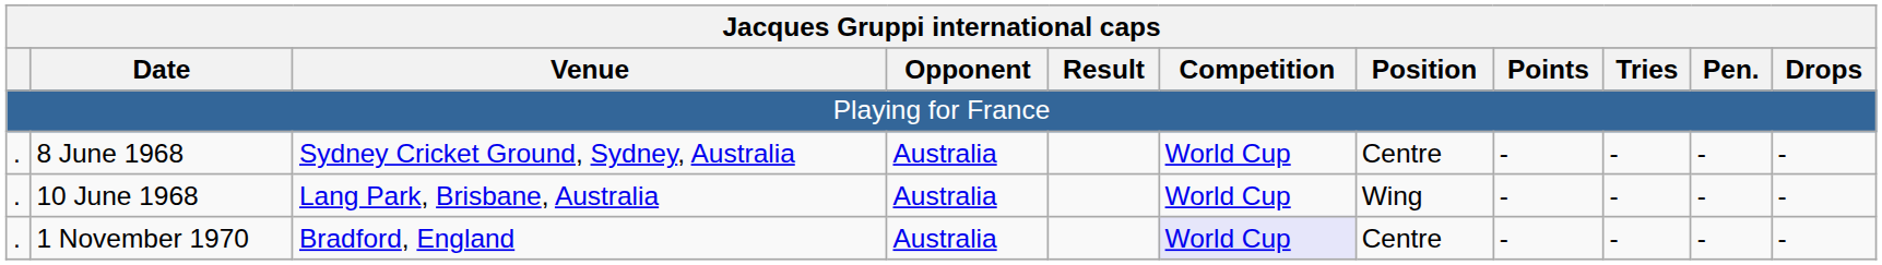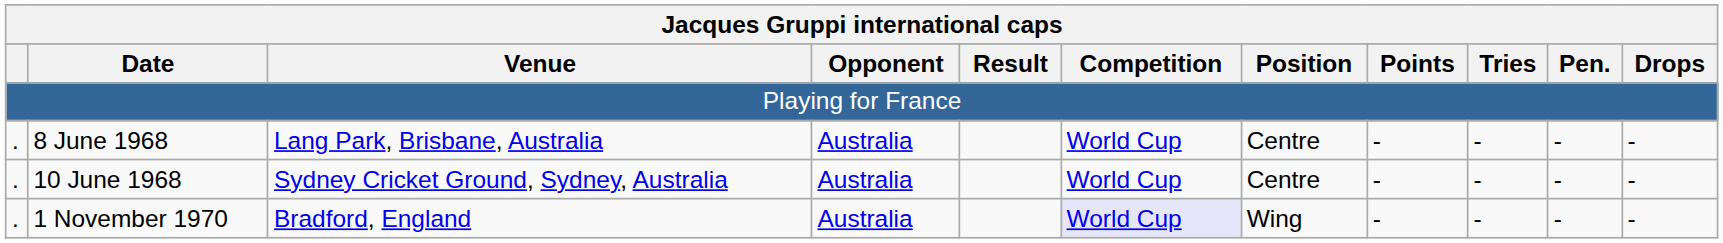 <table class="wikitable sortable" style="float:center; border:1px; font-size:90%; margin-left:1em;" border="1">
 <tr>
 <th colspan="12" width="1000">Jacques Gruppi international caps</th>
 </tr>
 <tr>
 <th></th>
 <th>Date</th>
 <th>Venue</th>
 <th>Opponent</th>
 <th>Result</th>
 <th>Competition</th>
 <th>Position</th>
 <th>Points</th>
 <th>Tries</th>
 <th>Pen.</th>
 <th>Drops</th>
 </tr>
 <tr>
 <td colspan="11" style="text-align:center; background-color:#369; color:#ffffff;">Playing for France</td>
 </tr>
 <tr>
 <td>.</td>
 <td>8 June 1968</td>
+<td><a href='#'>Lang Park</a>, <a href='#'>Brisbane</a>, <a href='#'>Australia</a></td>
+<td><a href='#'>Australia</a></td>
+<td></td>
+<td><a href='#'>World Cup</a></td>
+<td>Centre</td>
+<td>-</td>
+<td>-</td>
+<td>-</td>
+<td>-</td>
+</tr>
+<tr>
+<td>.</td>
+<td>10 June 1968</td>
 <td><a href='#'>Sydney Cricket Ground</a>, <a href='#'>Sydney</a>, <a href='#'>Australia</a></td>
 <td><a href='#'>Australia</a></td>
 <td></td>
 <td><a href='#'>World Cup</a></td>
 <td>Centre</td>
 <td>-</td>
 <td>-</td>
 <td>-</td>
 <td>-</td>
 </tr>
 <tr>
 <td>.</td>
-<td>10 June 1968</td>
-<td><a href='#'>Lang Park</a>, <a href='#'>Brisbane</a>, <a href='#'>Australia</a></td>
+<td>1 November 1970</td>
+<td><a href='#'>Bradford</a>, <a href='#'>England</a></td>
 <td><a href='#'>Australia</a></td>
 <td></td>
-<td><a href='#'>World Cup</a></td>
+<td style="background: lavender;"><a href='#'>World Cup</a></td>
 <td>Wing</td>
 <td>-</td>
 <td>-</td>
 <td>-</td>
 <td>-</td>
 </tr>
-<tr>
-<td>.</td>
-<td>1 November 1970</td>
-<td><a href='#'>Bradford</a>, <a href='#'>England</a></td>
-<td><a href='#'>Australia</a></td>
-<td></td>
-<td style="background: lavender;"><a href='#'>World Cup</a></td>
-<td>Centre</td>
-<td>-</td>
-<td>-</td>
-<td>-</td>
-<td>-</td>
-</tr>
 </table>
